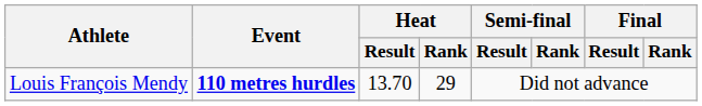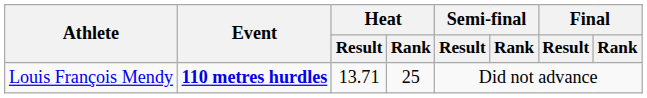 <table class=wikitable style=font-size:90%>
 <tr>
 <th rowspan=2>Athlete</th>
 <th rowspan=2>Event</th>
 <th colspan=2>Heat</th>
 <th colspan=2>Semi-final</th>
 <th colspan=2>Final</th>
 </tr>
 <tr style=font-size:95%>
 <th>Result</th>
 <th>Rank</th>
 <th>Result</th>
 <th>Rank</th>
 <th>Result</th>
 <th>Rank</th>
 </tr>
 <tr align=center>
 <td align=left><a href='#'>Louis François Mendy</a></td>
 <td align=left><strong><a href='#'>110 metres hurdles</a></strong></td>
-<td>13.70</td>
-<td>29</td>
+<td>13.71</td>
+<td>25</td>
 <td colspan="4">Did not advance</td>
 </tr>
 </table>
